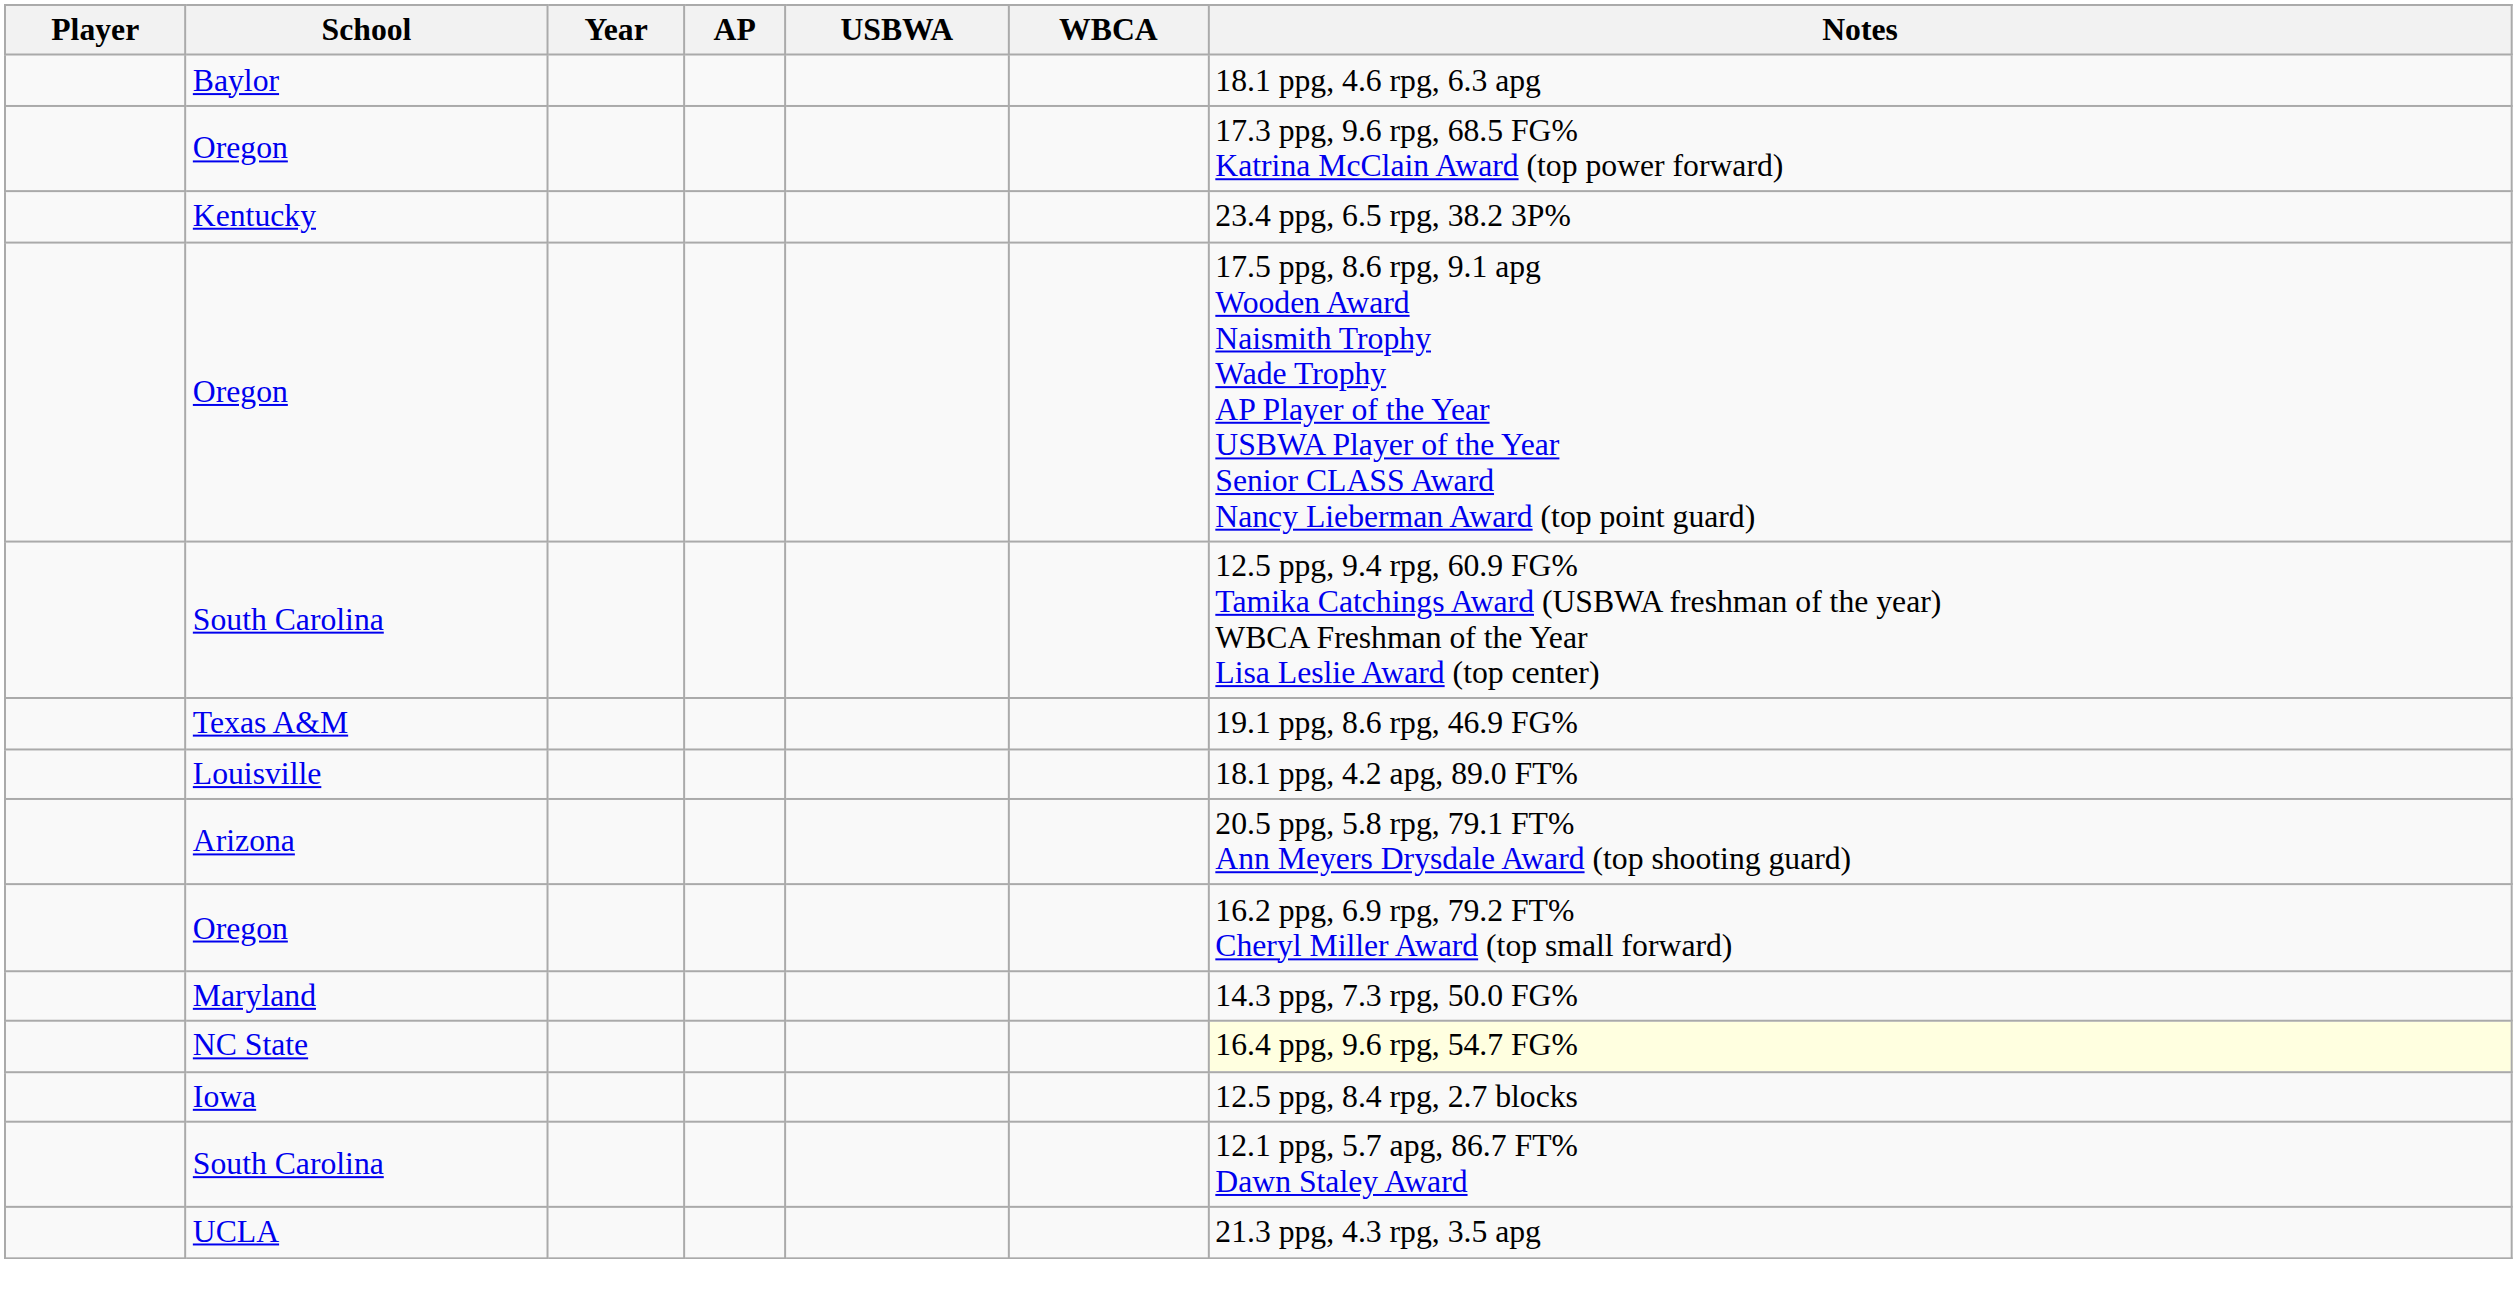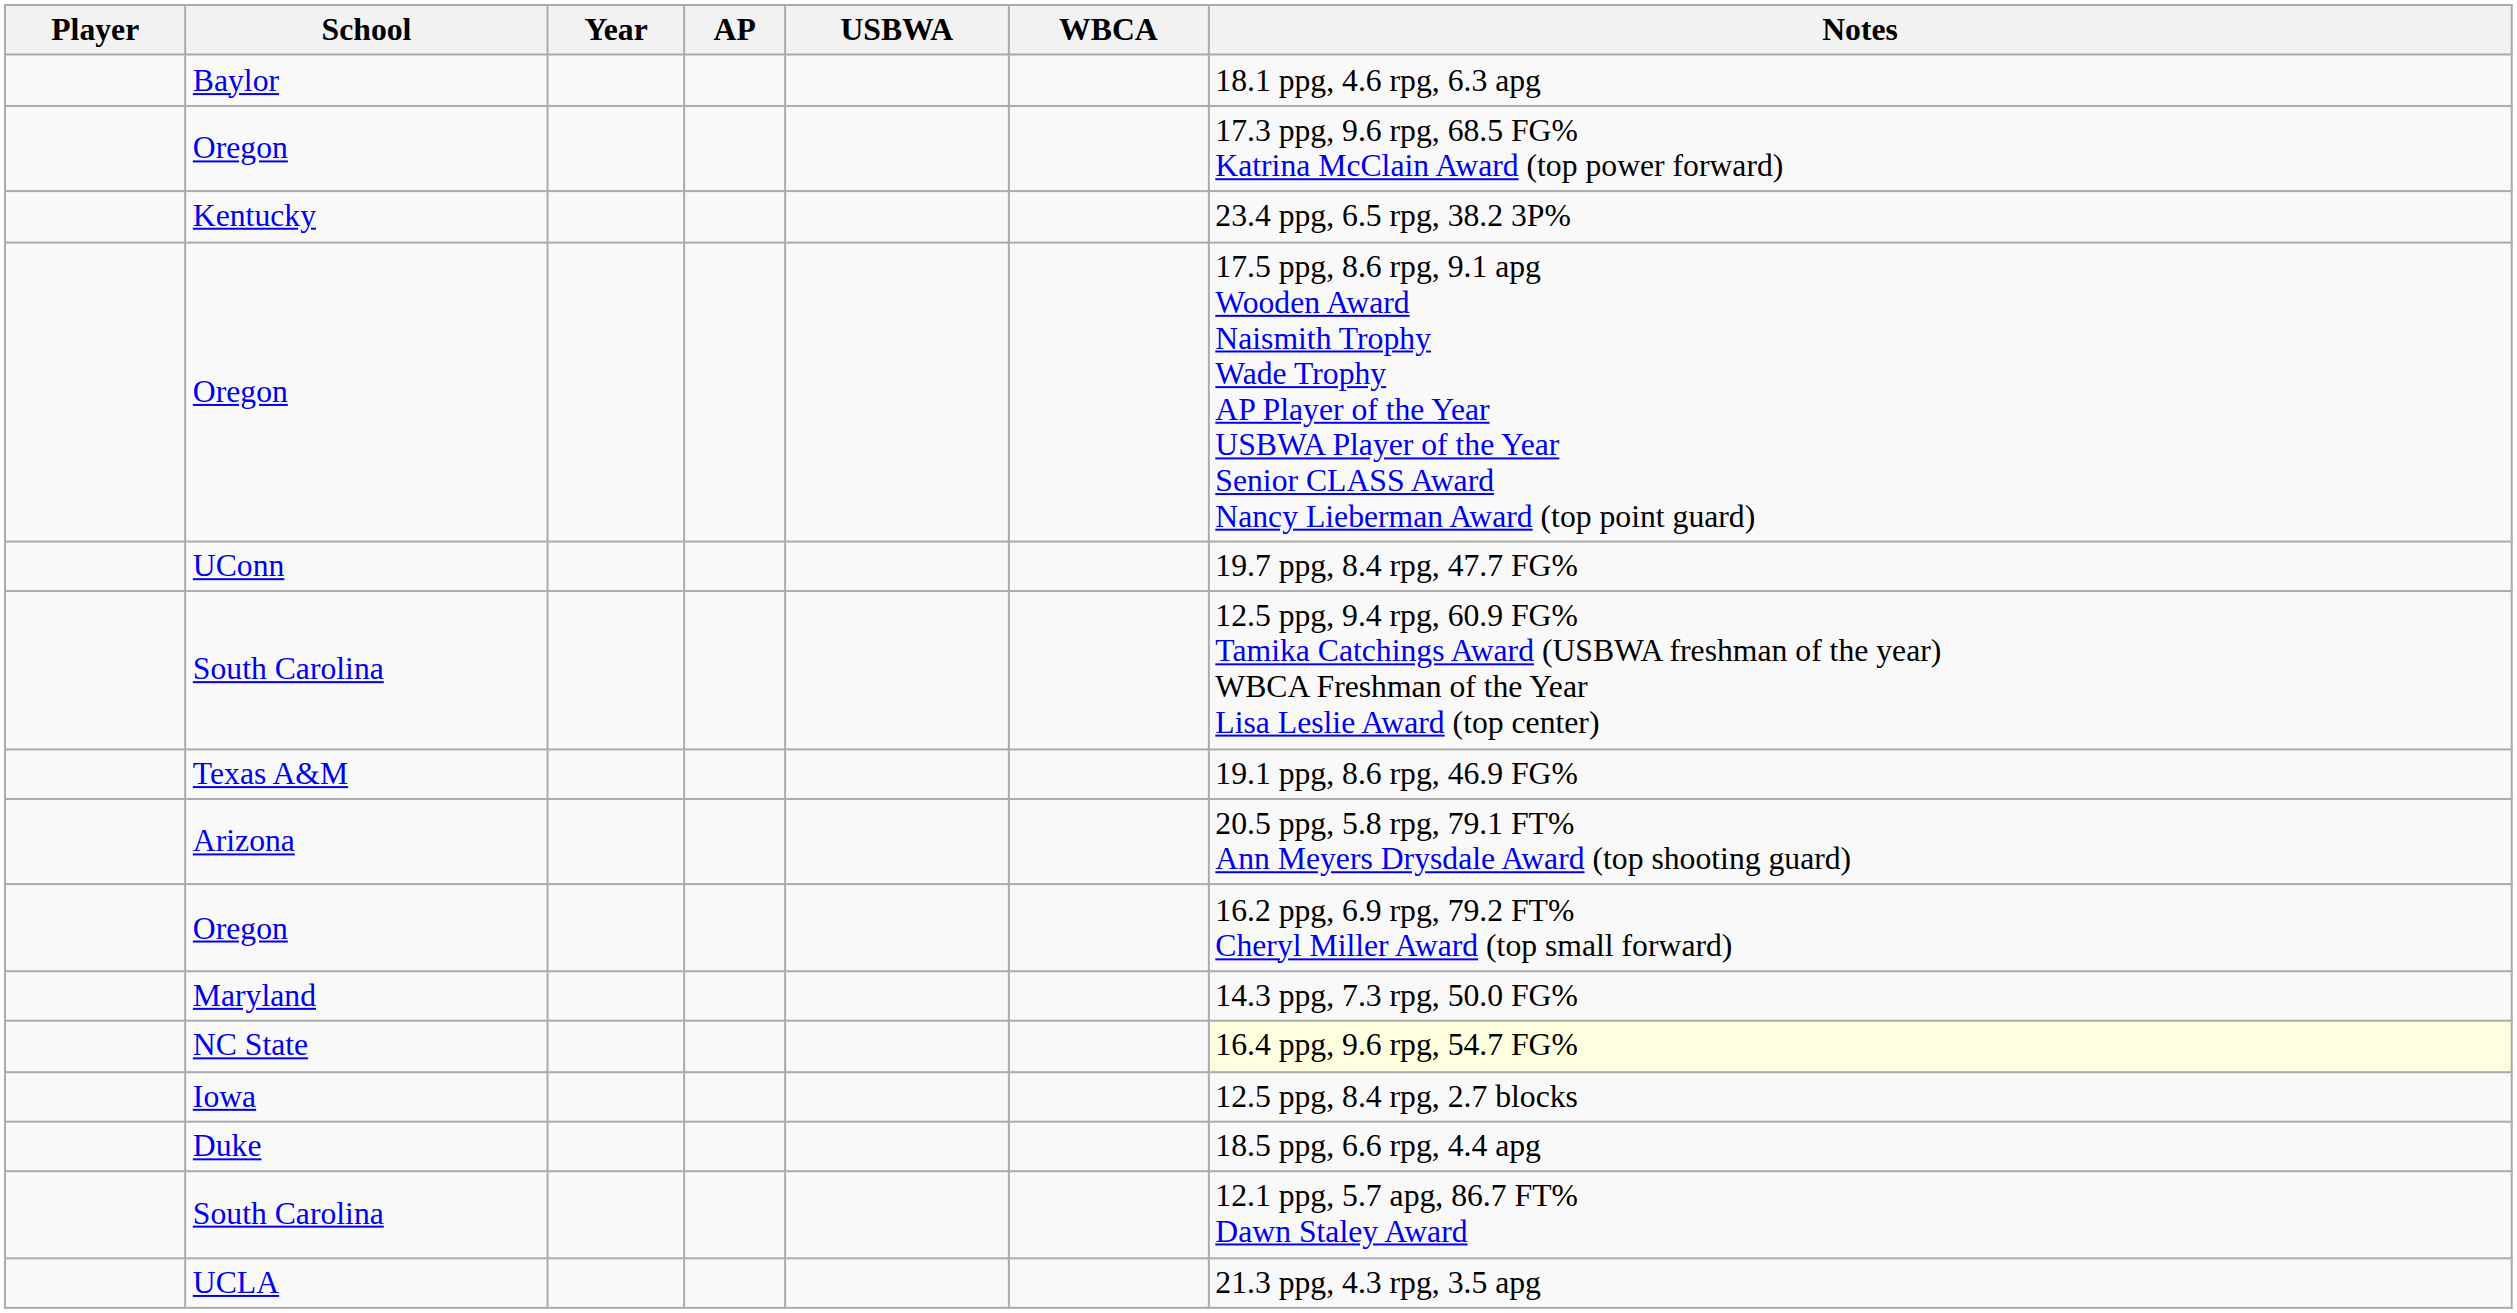 <table class="wikitable sortable" style="width:80%;">
 <tr>
 <th>Player</th>
 <th>School</th>
 <th>Year</th>
 <th>AP</th>
 <th>USBWA</th>
 <th>WBCA</th>
 <th>Notes</th>
 </tr>
 <tr>
 <td></td>
 <td><a href='#'>Baylor</a></td>
 <td></td>
 <td></td>
 <td></td>
 <td></td>
 <td>18.1 ppg, 4.6 rpg, 6.3 apg</td>
 </tr>
 <tr>
 <td></td>
 <td><a href='#'>Oregon</a></td>
 <td></td>
 <td></td>
 <td></td>
 <td></td>
 <td>17.3 ppg, 9.6 rpg, 68.5 FG%<br><a href='#'>Katrina McClain Award</a> (top power forward)</td>
 </tr>
 <tr>
 <td></td>
 <td><a href='#'>Kentucky</a></td>
 <td></td>
 <td></td>
 <td></td>
 <td></td>
 <td>23.4 ppg, 6.5 rpg, 38.2 3P%</td>
 </tr>
 <tr>
 <td></td>
 <td><a href='#'>Oregon</a></td>
 <td></td>
 <td></td>
 <td></td>
 <td></td>
 <td>17.5 ppg, 8.6 rpg, 9.1 apg<br><a href='#'>Wooden Award</a><br><a href='#'>Naismith Trophy</a><br><a href='#'>Wade Trophy</a><br> <a href='#'>AP Player of the Year</a><br><a href='#'>USBWA Player of the Year</a><br><a href='#'>Senior CLASS Award</a><br><a href='#'>Nancy Lieberman Award</a> (top point guard)</td>
 </tr>
 <tr>
 <td></td>
+<td><a href='#'>UConn</a></td>
+<td></td>
+<td></td>
+<td></td>
+<td></td>
+<td>19.7 ppg, 8.4 rpg, 47.7 FG%</td>
+</tr>
+<tr>
+<td></td>
 <td><a href='#'>South Carolina</a></td>
 <td></td>
 <td></td>
 <td></td>
 <td></td>
 <td>12.5 ppg, 9.4 rpg, 60.9 FG%<br><a href='#'>Tamika Catchings Award</a> (USBWA freshman of the year)<br>WBCA Freshman of the Year<br><a href='#'>Lisa Leslie Award</a> (top center)</td>
 </tr>
 <tr>
 <td></td>
 <td><a href='#'>Texas A&M</a></td>
 <td></td>
 <td></td>
 <td></td>
 <td></td>
 <td>19.1 ppg, 8.6 rpg, 46.9 FG%</td>
-</tr>
-<tr>
-<td></td>
-<td><a href='#'>Louisville</a></td>
-<td></td>
-<td></td>
-<td></td>
-<td></td>
-<td>18.1 ppg, 4.2 apg, 89.0 FT%</td>
 </tr>
 <tr>
 <td></td>
 <td><a href='#'>Arizona</a></td>
 <td></td>
 <td></td>
 <td></td>
 <td></td>
 <td>20.5 ppg, 5.8 rpg, 79.1 FT%<br><a href='#'>Ann Meyers Drysdale Award</a> (top shooting guard)</td>
 </tr>
 <tr>
 <td></td>
 <td><a href='#'>Oregon</a></td>
 <td></td>
 <td></td>
 <td></td>
 <td></td>
 <td>16.2 ppg, 6.9 rpg, 79.2 FT%<br><a href='#'>Cheryl Miller Award</a> (top small forward)</td>
 </tr>
 <tr>
 <td></td>
 <td><a href='#'>Maryland</a></td>
 <td></td>
 <td></td>
 <td></td>
 <td></td>
 <td>14.3 ppg, 7.3 rpg, 50.0 FG%</td>
 </tr>
 <tr>
 <td></td>
 <td><a href='#'>NC State</a></td>
 <td></td>
 <td></td>
 <td></td>
 <td></td>
 <td style="background: lightyellow;">16.4 ppg, 9.6 rpg, 54.7 FG%</td>
 </tr>
 <tr>
 <td></td>
 <td><a href='#'>Iowa</a></td>
 <td></td>
 <td></td>
 <td></td>
 <td></td>
 <td>12.5 ppg, 8.4 rpg, 2.7 blocks</td>
 </tr>
 <tr>
 <td></td>
+<td><a href='#'>Duke</a></td>
+<td></td>
+<td></td>
+<td></td>
+<td></td>
+<td>18.5 ppg, 6.6 rpg, 4.4 apg</td>
+</tr>
+<tr>
+<td></td>
 <td><a href='#'>South Carolina</a></td>
 <td></td>
 <td></td>
 <td></td>
 <td></td>
 <td>12.1 ppg, 5.7 apg, 86.7 FT%<br><a href='#'>Dawn Staley Award</a></td>
 </tr>
 <tr>
 <td></td>
 <td><a href='#'>UCLA</a></td>
 <td></td>
 <td></td>
 <td></td>
 <td></td>
 <td>21.3 ppg, 4.3 rpg, 3.5 apg</td>
 </tr>
 </table>
